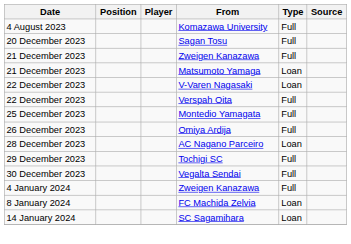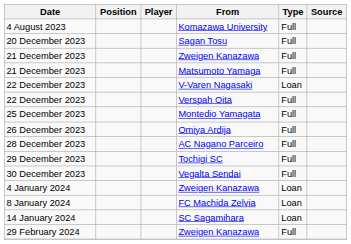 <table class="wikitable sortable" style="width:90%; text-align:center; font-size:95%; text-align:left;">
 <tr>
 <th>Date</th>
 <th>Position</th>
 <th>Player</th>
 <th>From</th>
 <th>Type</th>
 <th>Source</th>
 </tr>
 <tr>
 <td>4 August 2023</td>
 <td></td>
 <td></td>
 <td> <a href='#'>Komazawa University</a></td>
 <td>Full</td>
 <td></td>
 </tr>
 <tr>
 <td>20 December 2023</td>
 <td></td>
 <td></td>
 <td> <a href='#'>Sagan Tosu</a></td>
 <td>Full</td>
 <td></td>
 </tr>
 <tr>
 <td>21 December 2023</td>
 <td></td>
 <td></td>
 <td> <a href='#'>Zweigen Kanazawa</a></td>
 <td>Full</td>
 <td></td>
 </tr>
 <tr>
 <td>21 December 2023</td>
 <td></td>
 <td></td>
 <td> <a href='#'>Matsumoto Yamaga</a></td>
-<td>Loan</td>
+<td>Full</td>
 <td></td>
 </tr>
 <tr>
 <td>22 December 2023</td>
 <td></td>
 <td></td>
 <td> <a href='#'>V-Varen Nagasaki</a></td>
 <td>Loan</td>
 <td></td>
 </tr>
 <tr>
 <td>22 December 2023</td>
 <td></td>
 <td></td>
 <td> <a href='#'>Verspah Oita</a></td>
 <td>Full</td>
 <td></td>
 </tr>
 <tr>
 <td>25 December 2023</td>
 <td></td>
 <td></td>
 <td> <a href='#'>Montedio Yamagata</a></td>
 <td>Full</td>
 <td></td>
 </tr>
 <tr>
 <td>26 December 2023</td>
 <td></td>
 <td></td>
 <td> <a href='#'>Omiya Ardija</a></td>
 <td>Full</td>
 <td></td>
 </tr>
 <tr>
 <td>28 December 2023</td>
 <td></td>
 <td></td>
 <td> <a href='#'>AC Nagano Parceiro</a></td>
-<td>Loan</td>
+<td>Full</td>
 <td></td>
 </tr>
 <tr>
 <td>29 December 2023</td>
 <td></td>
 <td></td>
 <td> <a href='#'>Tochigi SC</a></td>
 <td>Full</td>
 <td></td>
 </tr>
 <tr>
 <td>30 December 2023</td>
 <td></td>
 <td></td>
 <td> <a href='#'>Vegalta Sendai</a></td>
 <td>Full</td>
 <td></td>
 </tr>
 <tr>
 <td>4 January 2024</td>
 <td></td>
 <td></td>
 <td> <a href='#'>Zweigen Kanazawa</a></td>
-<td>Full</td>
+<td>Loan</td>
 <td></td>
 </tr>
 <tr>
 <td>8 January 2024</td>
 <td></td>
 <td></td>
 <td> <a href='#'>FC Machida Zelvia</a></td>
 <td>Loan</td>
 <td></td>
 </tr>
 <tr>
 <td>14 January 2024</td>
 <td></td>
 <td></td>
 <td> <a href='#'>SC Sagamihara</a></td>
 <td>Loan</td>
 <td></td>
 </tr>
 <tr>
+<td>29 February 2024</td>
+<td></td>
+<td></td>
+<td> <a href='#'>Zweigen Kanazawa</a></td>
+<td>Full</td>
+<td></td>
+</tr>
+<tr>
 </tr>
 </table>
